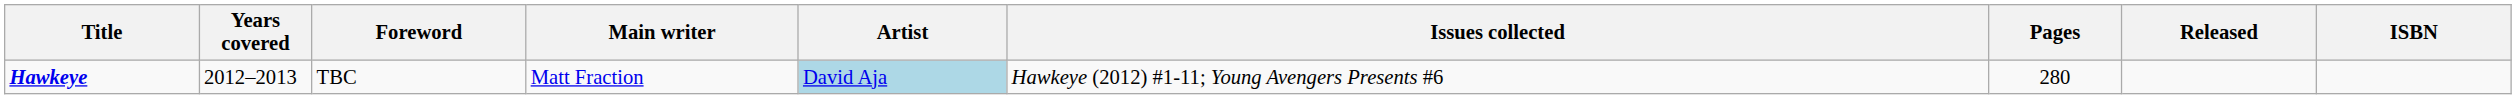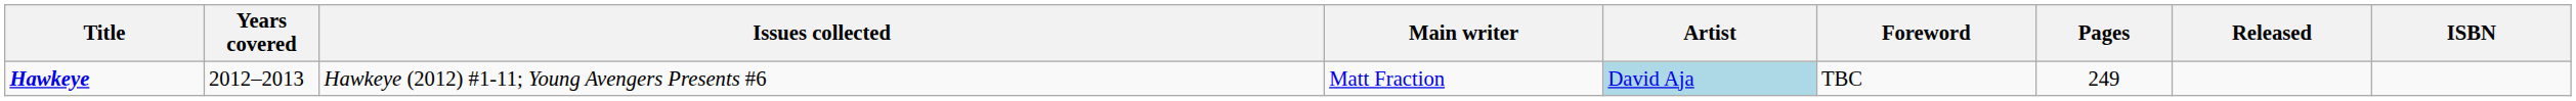 <table class="wikitable sortable" width=98%>
 <tr>
 <th>Title</th>
 <th style="width: 5em;">Years covered</th>
-<th>Foreword</th>
+<th class="unsortable">Issues collected</th>
 <th>Main writer</th>
 <th>Artist</th>
-<th class="unsortable">Issues collected</th>
+<th>Foreword</th>
 <th>Pages</th>
 <th>Released</th>
 <th class="unsortable" style="width: 9em;">ISBN</th>
 </tr>
 <tr>
 <td><a href='#'><strong><em>Hawkeye</em></strong></a></td>
 <td>2012–2013</td>
-<td>TBC</td>
+<td><em>Hawkeye</em> (2012) #1-11; <em>Young Avengers Presents</em> #6</td>
 <td><a href='#'>Matt Fraction</a></td>
 <td style="background: lightblue;"><a href='#'>David Aja</a></td>
-<td><em>Hawkeye</em> (2012) #1-11; <em>Young Avengers Presents</em> #6</td>
-<td style="text-align: center;">280</td>
+<td>TBC</td>
+<td style="text-align: center;">249</td>
 <td></td>
 <td></td>
 </tr>
 </table>
